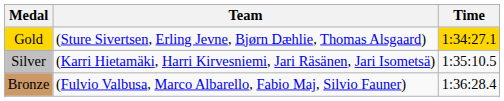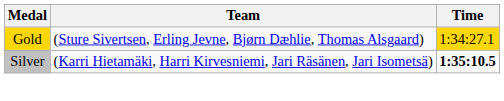 <table class="wikitable">
 <tr>
 <th>Medal</th>
 <th>Team</th>
 <th>Time</th>
 </tr>
 <tr>
 <td style="text-align:center;background-color:gold;">Gold</td>
 <td> (<a href='#'>Sture Sivertsen</a>, <a href='#'>Erling Jevne</a>, <a href='#'>Bjørn Dæhlie</a>, <a href='#'>Thomas Alsgaard</a>)</td>
 <td style="background: gold;">1:34:27.1</td>
 </tr>
 <tr>
 <td style="text-align:center;background-color:silver;">Silver</td>
 <td> (<a href='#'>Karri Hietamäki</a>, <a href='#'>Harri Kirvesniemi</a>, <a href='#'>Jari Räsänen</a>, <a href='#'>Jari Isometsä</a>)</td>
-<td>1:35:10.5</td>
-</tr>
-<tr>
-<td style="text-align:center;background-color:#CC9966;">Bronze</td>
-<td> (<a href='#'>Fulvio Valbusa</a>, <a href='#'>Marco Albarello</a>, <a href='#'>Fabio Maj</a>, <a href='#'>Silvio Fauner</a>)</td>
-<td>1:36:28.4</td>
+<td><strong>1:35:10.5</strong></td>
 </tr>
 </table>
